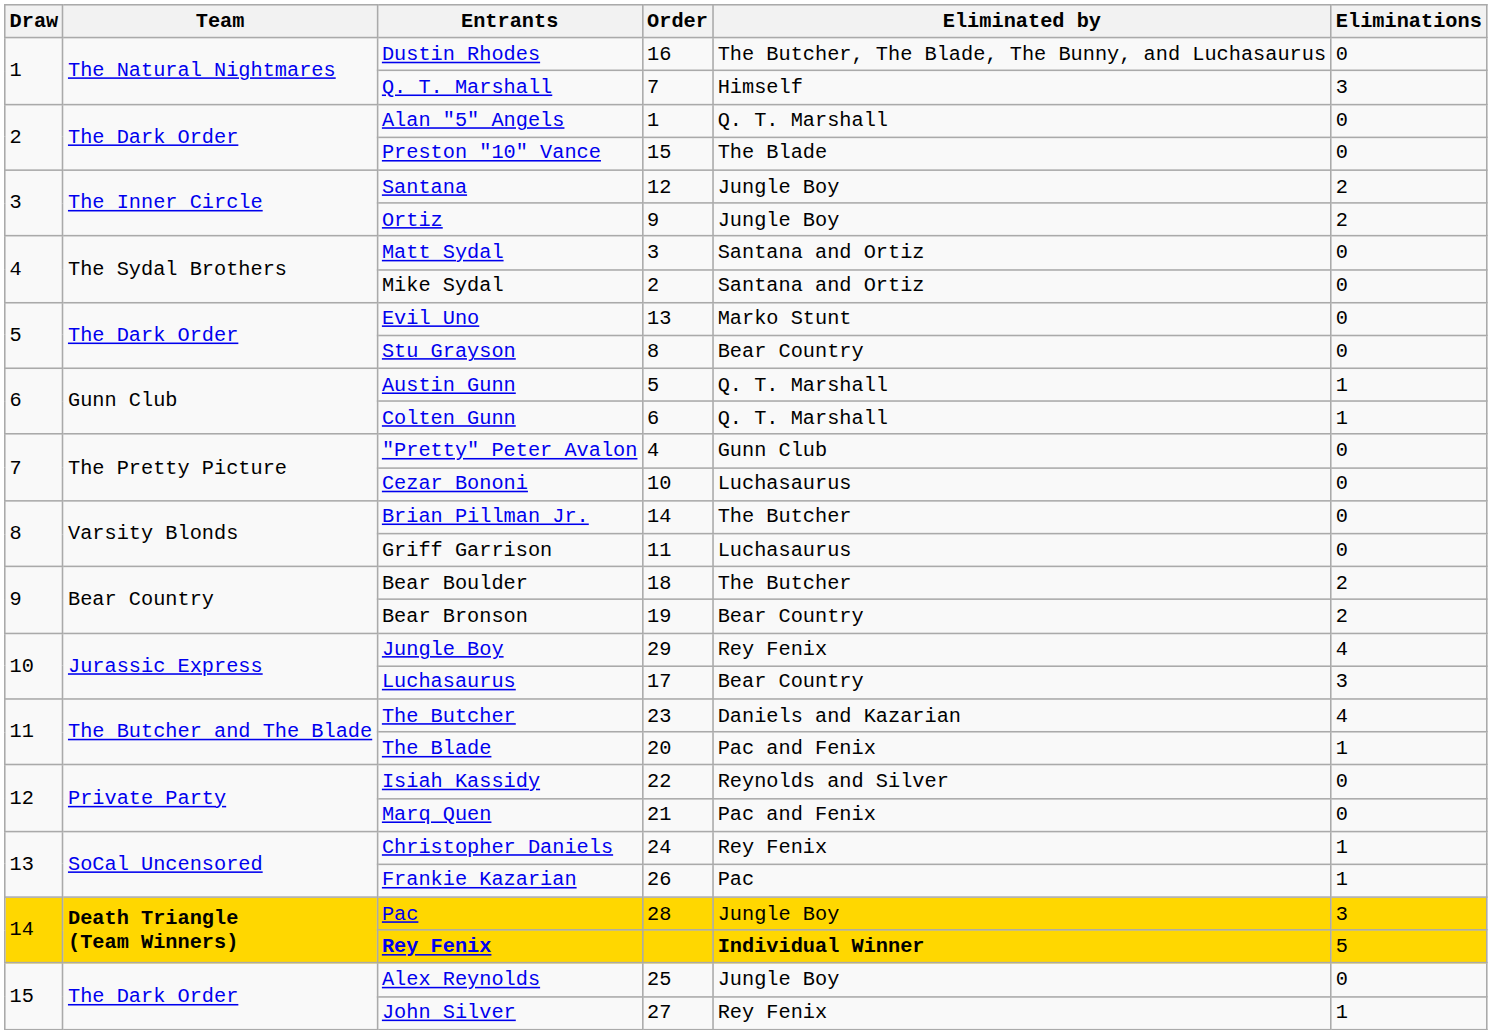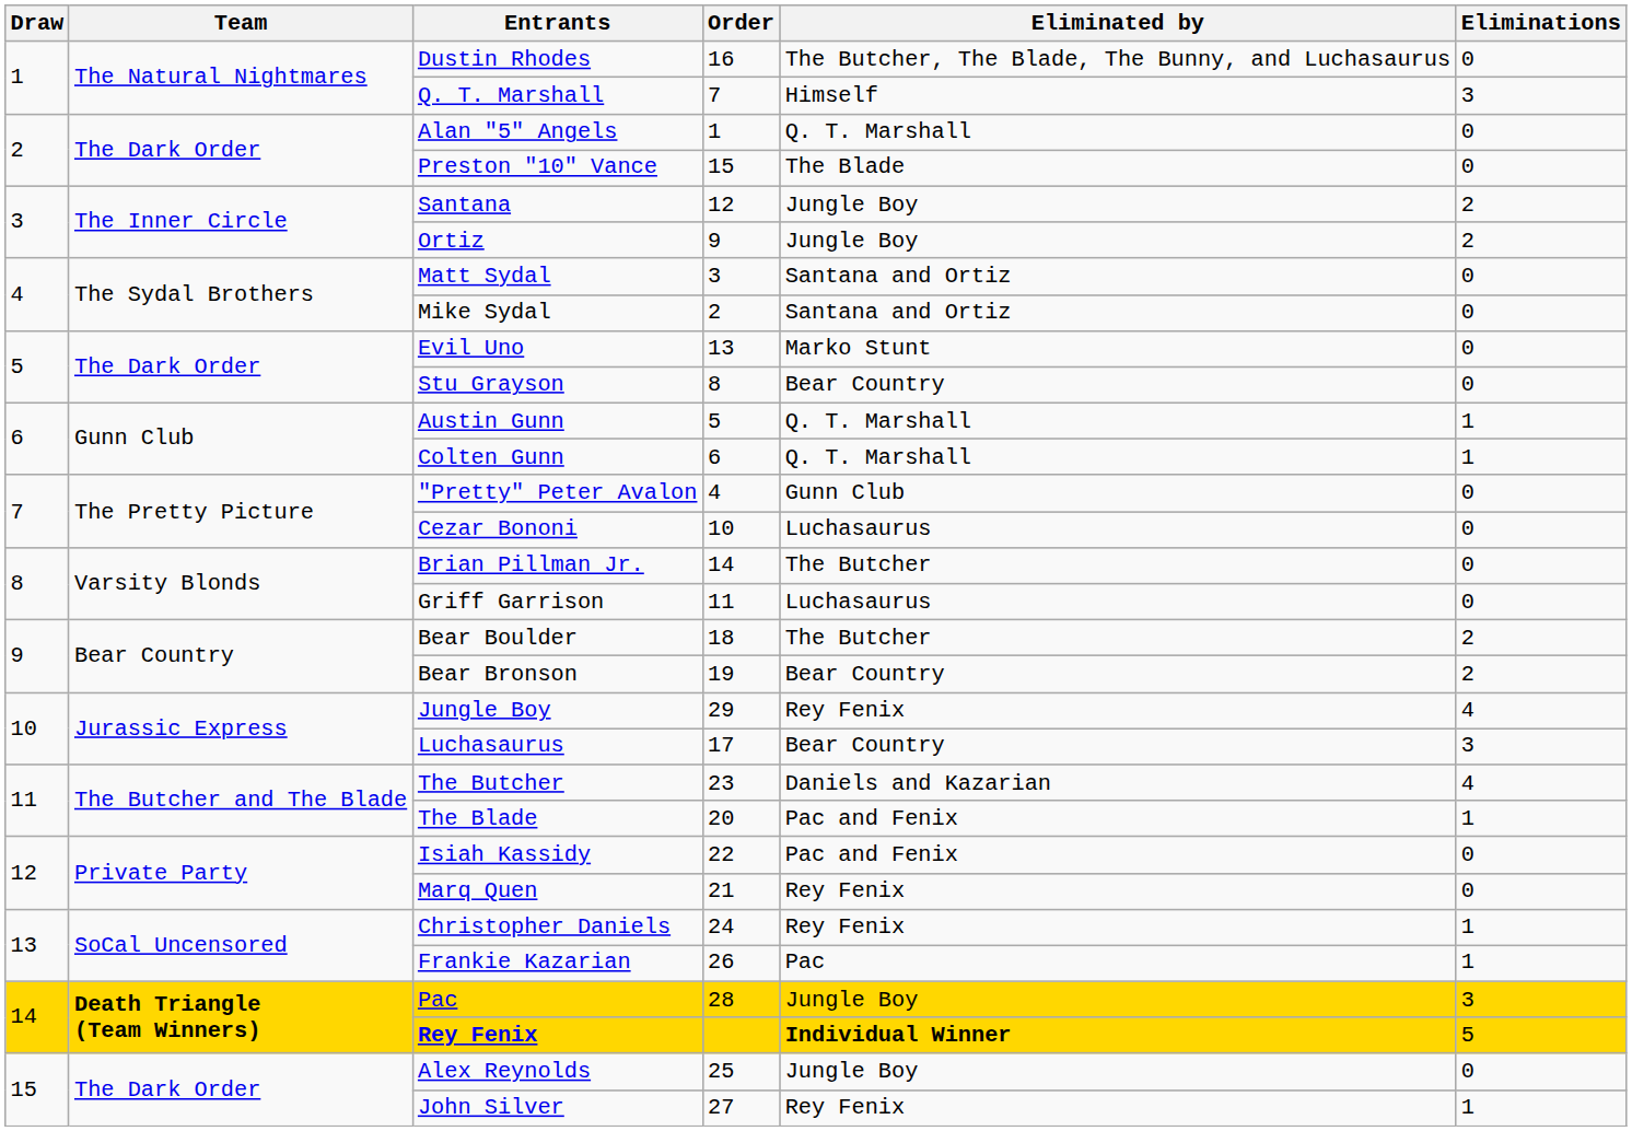 <table class="wikitable sortable">
 <tr>
 <th>Draw</th>
 <th>Team</th>
 <th>Entrants</th>
 <th>Order</th>
 <th>Eliminated by</th>
 <th>Eliminations</th>
 </tr>
 <tr>
 <td rowspan="2">1</td>
 <td rowspan="2"><a href='#'>The Natural Nightmares</a></td>
 <td><a href='#'>Dustin Rhodes</a></td>
 <td>16</td>
 <td>The Butcher, The Blade, The Bunny, and Luchasaurus</td>
 <td>0</td>
 </tr>
 <tr>
 <td><a href='#'>Q. T. Marshall</a></td>
 <td>7</td>
 <td>Himself</td>
 <td>3</td>
 </tr>
 <tr>
 <td rowspan="2">2</td>
 <td rowspan="2"><a href='#'>The Dark Order</a></td>
 <td><a href='#'>Alan "5" Angels</a></td>
 <td>1</td>
 <td>Q. T. Marshall</td>
 <td>0</td>
 </tr>
 <tr>
 <td><a href='#'>Preston "10" Vance</a></td>
 <td>15</td>
 <td>The Blade</td>
 <td>0</td>
 </tr>
 <tr>
 <td rowspan="2">3</td>
 <td rowspan="2"><a href='#'>The Inner Circle</a></td>
 <td><a href='#'>Santana</a></td>
 <td>12</td>
 <td>Jungle Boy</td>
 <td>2</td>
 </tr>
 <tr>
 <td><a href='#'>Ortiz</a></td>
 <td>9</td>
 <td>Jungle Boy</td>
 <td>2</td>
 </tr>
 <tr>
 <td rowspan="2">4</td>
 <td rowspan="2">The Sydal Brothers</td>
 <td><a href='#'>Matt Sydal</a></td>
 <td>3</td>
 <td>Santana and Ortiz</td>
 <td>0</td>
 </tr>
 <tr>
 <td>Mike Sydal</td>
 <td>2</td>
 <td>Santana and Ortiz</td>
 <td>0</td>
 </tr>
 <tr>
 <td rowspan="2">5</td>
 <td rowspan="2"><a href='#'>The Dark Order</a></td>
 <td><a href='#'>Evil Uno</a></td>
 <td>13</td>
 <td>Marko Stunt</td>
 <td>0</td>
 </tr>
 <tr>
 <td><a href='#'>Stu Grayson</a></td>
 <td>8</td>
 <td>Bear Country</td>
 <td>0</td>
 </tr>
 <tr>
 <td rowspan="2">6</td>
 <td rowspan="2">Gunn Club</td>
 <td><a href='#'>Austin Gunn</a></td>
 <td>5</td>
 <td>Q. T. Marshall</td>
 <td>1</td>
 </tr>
 <tr>
 <td><a href='#'>Colten Gunn</a></td>
 <td>6</td>
 <td>Q. T. Marshall</td>
 <td>1</td>
 </tr>
 <tr>
 <td rowspan="2">7</td>
 <td rowspan="2">The Pretty Picture</td>
 <td><a href='#'>"Pretty" Peter Avalon</a></td>
 <td>4</td>
 <td>Gunn Club</td>
 <td>0</td>
 </tr>
 <tr>
 <td><a href='#'>Cezar Bononi</a></td>
 <td>10</td>
 <td>Luchasaurus</td>
 <td>0</td>
 </tr>
 <tr>
 <td rowspan="2">8</td>
 <td rowspan="2">Varsity Blonds</td>
 <td><a href='#'>Brian Pillman Jr.</a></td>
 <td>14</td>
 <td>The Butcher</td>
 <td>0</td>
 </tr>
 <tr>
 <td>Griff Garrison</td>
 <td>11</td>
 <td>Luchasaurus</td>
 <td>0</td>
 </tr>
 <tr>
 <td rowspan="2">9</td>
 <td rowspan="2">Bear Country</td>
 <td>Bear Boulder</td>
 <td>18</td>
 <td>The Butcher</td>
 <td>2</td>
 </tr>
 <tr>
 <td>Bear Bronson</td>
 <td>19</td>
 <td>Bear Country</td>
 <td>2</td>
 </tr>
 <tr>
 <td rowspan="2">10</td>
 <td rowspan="2"><a href='#'>Jurassic Express</a></td>
 <td><a href='#'>Jungle Boy</a></td>
 <td>29</td>
 <td>Rey Fenix</td>
 <td>4</td>
 </tr>
 <tr>
 <td><a href='#'>Luchasaurus</a></td>
 <td>17</td>
 <td>Bear Country</td>
 <td>3</td>
 </tr>
 <tr>
 <td rowspan="2">11</td>
 <td rowspan="2"><a href='#'>The Butcher and The Blade</a></td>
 <td><a href='#'>The Butcher</a></td>
 <td>23</td>
 <td>Daniels and Kazarian</td>
 <td>4</td>
 </tr>
 <tr>
 <td><a href='#'>The Blade</a></td>
 <td>20</td>
 <td>Pac and Fenix</td>
 <td>1</td>
 </tr>
 <tr>
 <td rowspan="2">12</td>
 <td rowspan="2"><a href='#'>Private Party</a></td>
 <td><a href='#'>Isiah Kassidy</a></td>
 <td>22</td>
-<td>Reynolds and Silver</td>
+<td>Pac and Fenix</td>
 <td>0</td>
 </tr>
 <tr>
 <td><a href='#'>Marq Quen</a></td>
 <td>21</td>
-<td>Pac and Fenix</td>
+<td>Rey Fenix</td>
 <td>0</td>
 </tr>
 <tr>
 <td rowspan="2">13</td>
 <td rowspan="2"><a href='#'>SoCal Uncensored</a></td>
 <td><a href='#'>Christopher Daniels</a></td>
 <td>24</td>
 <td>Rey Fenix</td>
 <td>1</td>
 </tr>
 <tr>
 <td><a href='#'>Frankie Kazarian</a></td>
 <td>26</td>
 <td>Pac</td>
 <td>1</td>
 </tr>
 <tr style="background: gold">
 <td rowspan="2">14</td>
 <td rowspan="2"><strong>Death Triangle<br>(Team Winners)</strong></td>
 <td><a href='#'>Pac</a></td>
 <td>28</td>
 <td>Jungle Boy</td>
 <td>3</td>
 </tr>
 <tr style="background: gold">
 <td><strong><a href='#'>Rey Fenix</a></strong></td>
 <td><strong></strong></td>
 <td><strong>Individual Winner</strong></td>
 <td>5</td>
 </tr>
 <tr>
 <td rowspan="2">15</td>
 <td rowspan="2"><a href='#'>The Dark Order</a></td>
 <td><a href='#'>Alex Reynolds</a></td>
 <td>25</td>
 <td>Jungle Boy</td>
 <td>0</td>
 </tr>
 <tr>
 <td><a href='#'>John Silver</a></td>
 <td>27</td>
 <td>Rey Fenix</td>
 <td>1</td>
 </tr>
 </table>
